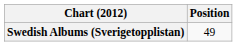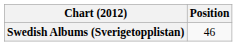 <table class="wikitable plainrowheaders" style="text-align:center">
 <tr>
 <th scope="col">Chart (2012)</th>
 <th scope="col">Position</th>
 </tr>
 <tr>
 <th scope="row">Swedish Albums (Sverigetopplistan)</th>
-<td>49</td>
+<td>46</td>
 </tr>
 </table>
